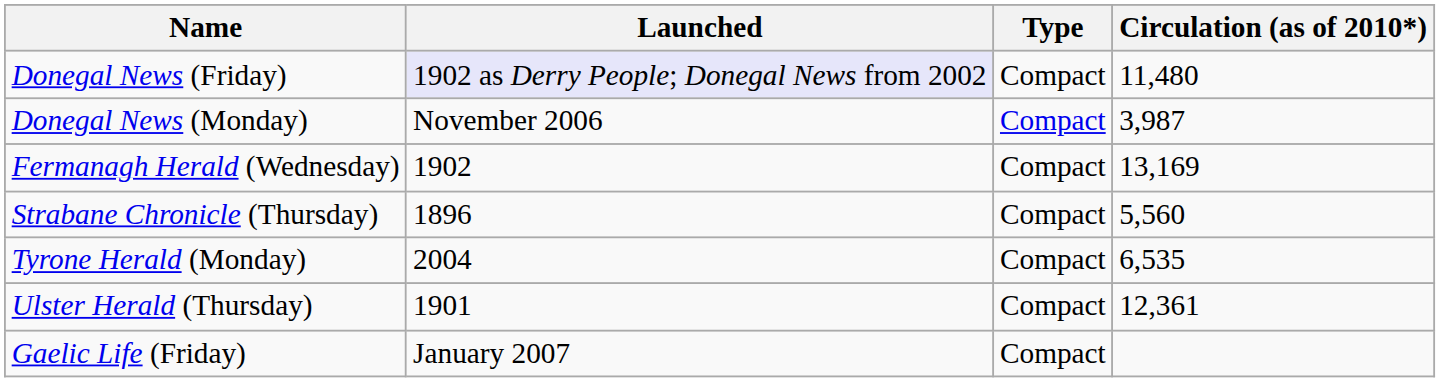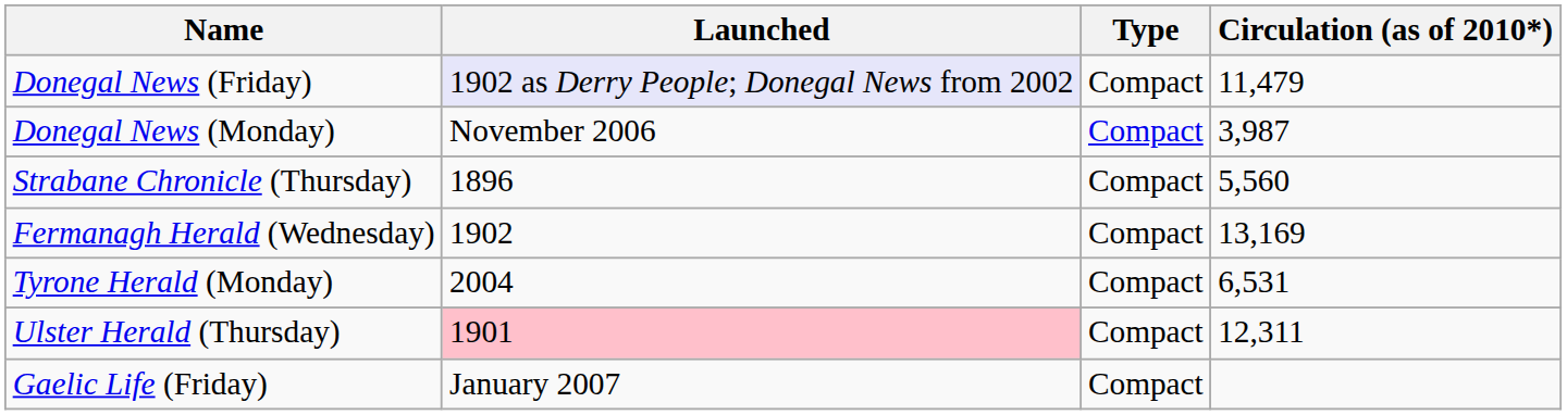 <table class="wikitable">
 <tr>
 <th>Name</th>
 <th>Launched</th>
 <th>Type</th>
 <th>Circulation (as of 2010*)</th>
 </tr>
 <tr>
 <td><em><a href='#'>Donegal News</a></em> (Friday)</td>
 <td style="background: lavender;">1902 as <em>Derry People</em>; <em>Donegal News</em> from 2002</td>
 <td>Compact</td>
-<td>11,480</td>
+<td>11,479</td>
 </tr>
 <tr>
 <td><em><a href='#'>Donegal News</a></em> (Monday)</td>
 <td>November 2006</td>
 <td><a href='#'>Compact</a></td>
 <td>3,987</td>
 </tr>
 <tr>
+<td><em><a href='#'>Strabane Chronicle</a></em> (Thursday)</td>
+<td>1896</td>
+<td>Compact</td>
+<td>5,560</td>
+</tr>
+<tr>
 <td><em><a href='#'>Fermanagh Herald</a></em> (Wednesday)</td>
 <td>1902</td>
 <td>Compact</td>
 <td>13,169</td>
 </tr>
 <tr>
-<td><em><a href='#'>Strabane Chronicle</a></em> (Thursday)</td>
-<td>1896</td>
-<td>Compact</td>
-<td>5,560</td>
-</tr>
-<tr>
 <td><em><a href='#'>Tyrone Herald</a></em>  (Monday)</td>
 <td>2004</td>
 <td>Compact</td>
-<td>6,535</td>
+<td>6,531</td>
 </tr>
 <tr>
 <td><em><a href='#'>Ulster Herald</a></em> (Thursday)</td>
-<td>1901</td>
+<td style="background: pink;">1901</td>
 <td>Compact</td>
-<td>12,361</td>
+<td>12,311</td>
 </tr>
 <tr>
 <td><em><a href='#'>Gaelic Life</a></em> (Friday)</td>
 <td>January 2007</td>
 <td>Compact</td>
 <td></td>
 </tr>
 </table>
